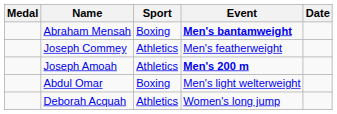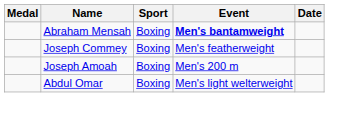 <table class="wikitable sortable" style="font-size: 95%;">
 <tr>
 <th>Medal</th>
 <th>Name</th>
 <th>Sport</th>
 <th>Event</th>
 <th>Date</th>
 </tr>
 <tr>
 <td></td>
 <td><a href='#'>Abraham Mensah</a></td>
 <td><a href='#'>Boxing</a></td>
 <td><strong><a href='#'>Men's bantamweight</a></strong></td>
 <td></td>
 </tr>
 <tr>
 <td></td>
 <td><a href='#'>Joseph Commey</a></td>
-<td><a href='#'>Athletics</a></td>
+<td><a href='#'>Boxing</a></td>
 <td><a href='#'>Men's featherweight</a></td>
 <td></td>
 </tr>
 <tr>
 <td></td>
 <td><a href='#'>Joseph Amoah</a></td>
-<td><a href='#'>Athletics</a></td>
-<td><strong><a href='#'>Men's 200 m</a></strong></td>
+<td><a href='#'>Boxing</a></td>
+<td><a href='#'>Men's 200 m</a></td>
 <td></td>
 </tr>
 <tr>
 <td></td>
 <td><a href='#'>Abdul Omar</a></td>
 <td><a href='#'>Boxing</a></td>
 <td><a href='#'>Men's light welterweight</a></td>
 <td></td>
 </tr>
-<tr>
-<td></td>
-<td><a href='#'>Deborah Acquah</a></td>
-<td><a href='#'>Athletics</a></td>
-<td><a href='#'>Women's long jump</a></td>
-<td></td>
-</tr>
 </table>
